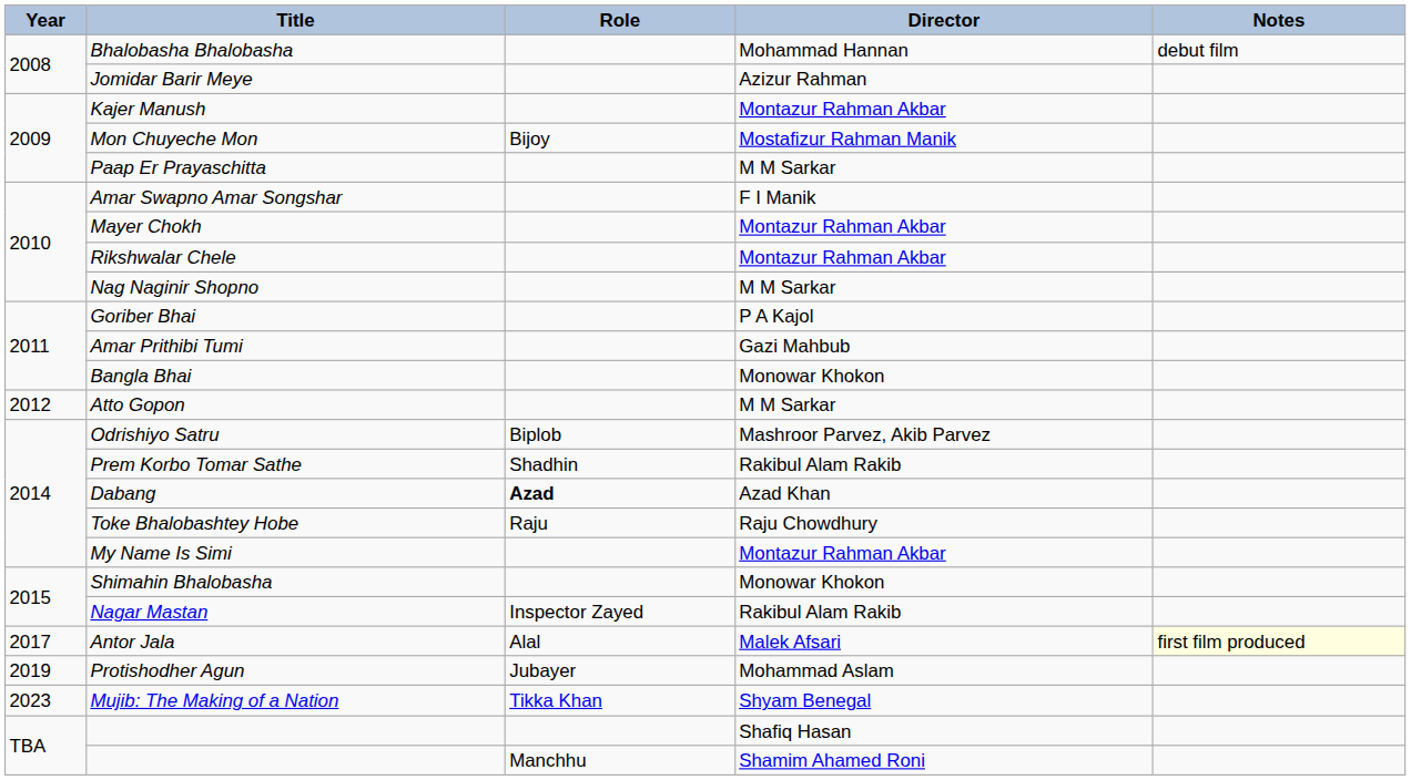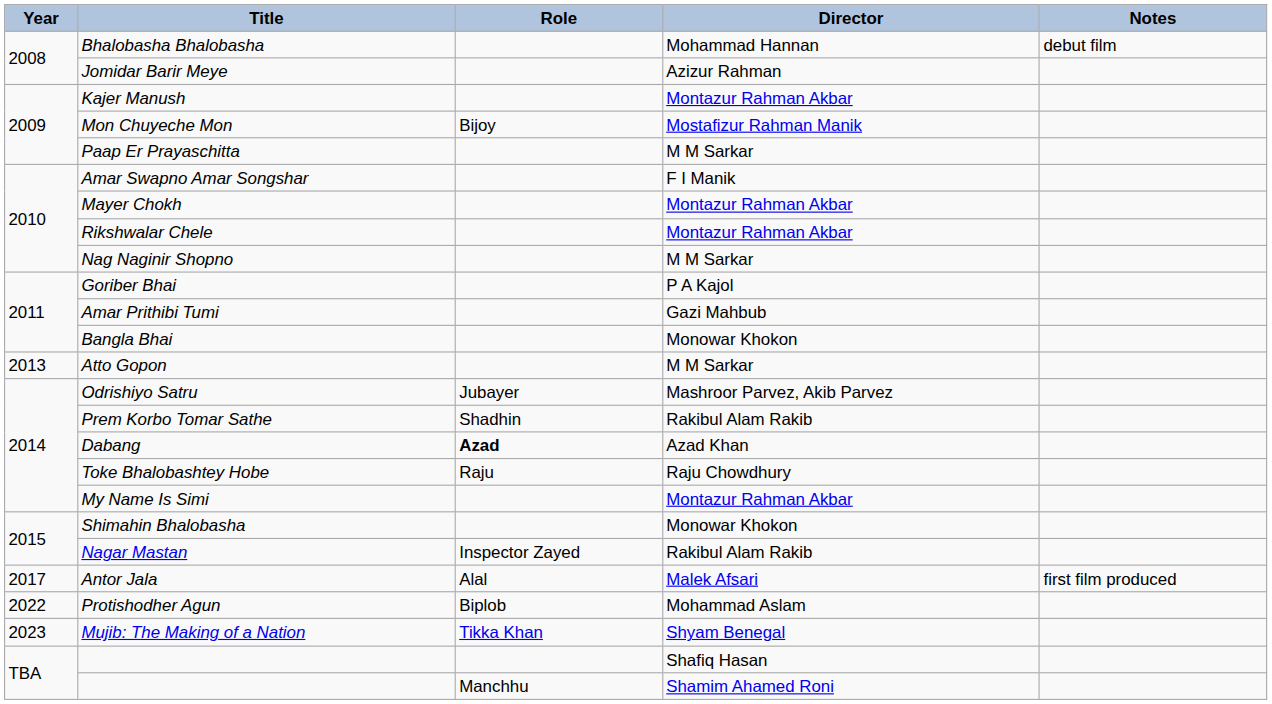 <table class="wikitable sortable" width= "90%" style="font-size: 95%;">
 <tr>
 <th style="background:#B0C4DE;">Year</th>
 <th style="background:#B0C4DE;">Title</th>
 <th style="background:#B0C4DE;">Role</th>
 <th style="background:#B0C4DE;">Director</th>
 <th style="background:#B0C4DE;">Notes</th>
 </tr>
 <tr>
 <td rowspan="2">2008</td>
 <td><em>Bhalobasha Bhalobasha </em></td>
 <td></td>
 <td>Mohammad Hannan</td>
 <td>debut film</td>
 </tr>
 <tr>
 <td><em>Jomidar Barir Meye</em></td>
 <td></td>
 <td>Azizur Rahman</td>
 <td></td>
 </tr>
 <tr>
 <td rowspan="3">2009</td>
 <td><em>Kajer Manush</em></td>
 <td></td>
 <td><a href='#'>Montazur Rahman Akbar</a></td>
 <td></td>
 </tr>
 <tr>
 <td><em>Mon Chuyeche Mon</em></td>
 <td>Bijoy</td>
 <td><a href='#'>Mostafizur Rahman Manik</a></td>
 <td></td>
 </tr>
 <tr>
 <td><em>Paap Er Prayaschitta</em></td>
 <td></td>
 <td>M M Sarkar</td>
 <td></td>
 </tr>
 <tr>
 <td rowspan="4">2010</td>
 <td><em>Amar Swapno Amar Songshar</em></td>
 <td></td>
 <td>F I Manik</td>
 <td></td>
 </tr>
 <tr>
 <td><em>Mayer Chokh</em></td>
 <td></td>
 <td><a href='#'>Montazur Rahman Akbar</a></td>
 <td></td>
 </tr>
 <tr>
 <td><em>Rikshwalar Chele</em></td>
 <td></td>
 <td><a href='#'>Montazur Rahman Akbar</a></td>
 <td></td>
 </tr>
 <tr>
 <td><em>Nag Naginir Shopno</em></td>
 <td></td>
 <td>M M Sarkar</td>
 <td></td>
 </tr>
 <tr>
 <td rowspan="3">2011</td>
 <td><em>Goriber Bhai</em></td>
 <td></td>
 <td>P A Kajol</td>
 <td></td>
 </tr>
 <tr>
 <td><em>Amar Prithibi Tumi</em></td>
 <td></td>
 <td>Gazi Mahbub</td>
 <td></td>
 </tr>
 <tr>
 <td><em>Bangla Bhai</em></td>
 <td></td>
 <td>Monowar Khokon</td>
 <td></td>
 </tr>
 <tr>
-<td>2012</td>
+<td>2013</td>
 <td><em>Atto Gopon</em></td>
 <td></td>
 <td>M M Sarkar</td>
 <td></td>
 </tr>
 <tr>
 <td rowspan="5">2014</td>
 <td><em>Odrishiyo Satru</em></td>
-<td>Biplob</td>
+<td>Jubayer</td>
 <td>Mashroor Parvez, Akib Parvez</td>
 <td></td>
 </tr>
 <tr>
 <td><em>Prem Korbo Tomar Sathe</em></td>
 <td>Shadhin</td>
 <td>Rakibul Alam Rakib</td>
 <td></td>
 </tr>
 <tr>
 <td><em>Dabang</em></td>
 <td><strong>Azad</strong></td>
 <td>Azad Khan</td>
 <td></td>
 </tr>
 <tr>
 <td><em>Toke Bhalobashtey Hobe</em></td>
 <td>Raju</td>
 <td>Raju Chowdhury</td>
 <td></td>
 </tr>
 <tr>
 <td><em>My Name Is Simi</em></td>
 <td></td>
 <td><a href='#'>Montazur Rahman Akbar</a></td>
 <td></td>
 </tr>
 <tr>
 <td rowspan="2">2015</td>
 <td><em>Shimahin Bhalobasha</em></td>
 <td></td>
 <td>Monowar Khokon</td>
 <td></td>
 </tr>
 <tr>
 <td><em><a href='#'>Nagar Mastan</a></em></td>
 <td>Inspector Zayed</td>
 <td>Rakibul Alam Rakib</td>
 <td></td>
 </tr>
 <tr>
 <td rowspan="1">2017</td>
 <td><em>Antor Jala</em></td>
 <td>Alal</td>
 <td><a href='#'>Malek Afsari</a></td>
-<td style="background: lightyellow;">first film produced</td>
+<td>first film produced</td>
 </tr>
 <tr>
-<td>2019</td>
+<td>2022</td>
 <td><em>Protishodher Agun</em></td>
-<td>Jubayer</td>
+<td>Biplob</td>
 <td>Mohammad Aslam</td>
 <td></td>
 </tr>
 <tr>
 <td>2023</td>
 <td><em><a href='#'>Mujib: The Making of a Nation</a></em></td>
 <td><a href='#'>Tikka Khan</a></td>
 <td><a href='#'>Shyam Benegal</a></td>
 <td></td>
 </tr>
 <tr>
 <td rowspan="2">TBA</td>
 <td></td>
 <td></td>
 <td>Shafiq Hasan</td>
 <td></td>
 </tr>
 <tr>
 <td></td>
 <td>Manchhu</td>
 <td><a href='#'>Shamim Ahamed Roni</a></td>
 <td></td>
 </tr>
 </table>
